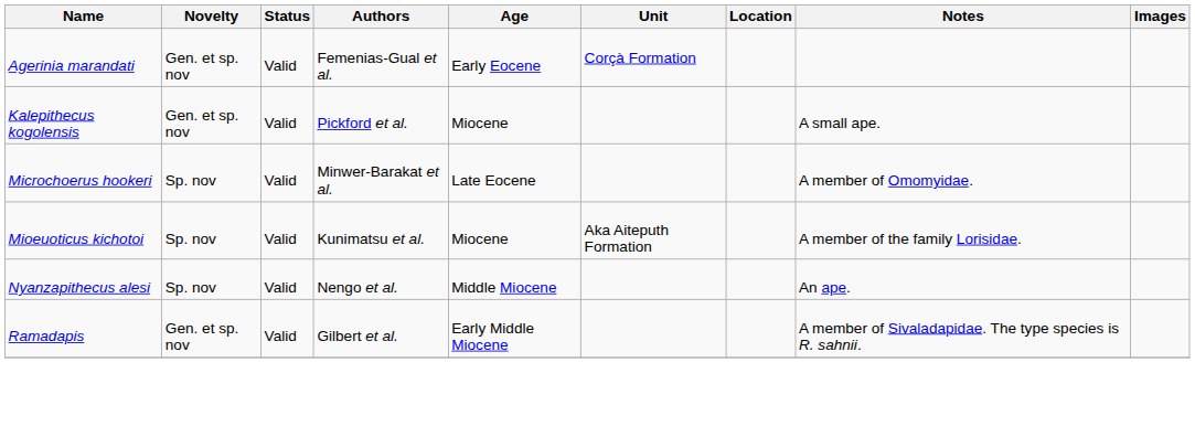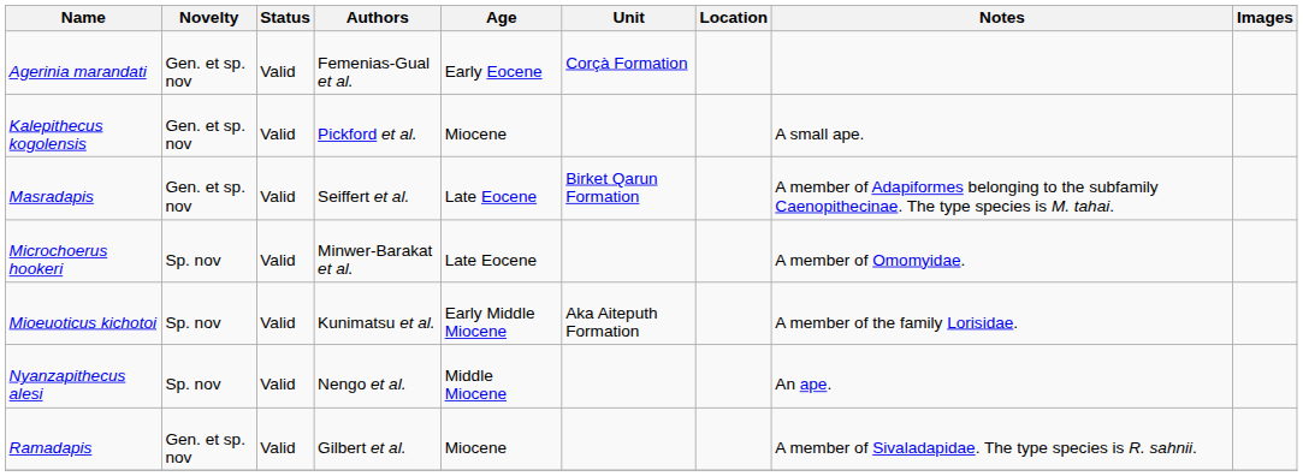 <table class="wikitable sortable" align="center" width="100%">
 <tr>
 <th>Name</th>
 <th>Novelty</th>
 <th>Status</th>
 <th>Authors</th>
 <th>Age</th>
 <th>Unit</th>
 <th>Location</th>
 <th>Notes</th>
 <th>Images</th>
 </tr>
 <tr>
 <td><br><em><a href='#'>Agerinia marandati</a></em></td>
 <td><br>Gen. et sp. nov</td>
 <td><br>Valid</td>
 <td><br>Femenias-Gual <em>et al.</em></td>
 <td><br>Early <a href='#'>Eocene</a></td>
 <td><a href='#'>Corçà Formation</a></td>
 <td><br></td>
 <td></td>
 <td></td>
 </tr>
 <tr>
 <td><br><em><a href='#'>Kalepithecus kogolensis</a></em></td>
 <td><br>Gen. et sp. nov</td>
 <td><br>Valid</td>
 <td><br><a href='#'>Pickford</a> <em>et al.</em></td>
 <td><br>Miocene</td>
 <td></td>
 <td><br></td>
 <td><br>A small ape.</td>
 <td></td>
 </tr>
 <tr>
+<td><br><em><a href='#'>Masradapis</a></em></td>
+<td><br>Gen. et sp. nov</td>
+<td><br>Valid</td>
+<td><br>Seiffert <em>et al.</em></td>
+<td><br>Late <a href='#'>Eocene</a></td>
+<td><a href='#'>Birket Qarun Formation</a></td>
+<td><br></td>
+<td><br>A member of <a href='#'>Adapiformes</a> belonging to the subfamily <a href='#'>Caenopithecinae</a>. The type species is <em>M. tahai</em>.</td>
+<td></td>
+</tr>
+<tr>
 <td><br><em><a href='#'>Microchoerus hookeri</a></em></td>
 <td><br>Sp. nov</td>
 <td><br>Valid</td>
 <td><br>Minwer-Barakat <em>et al.</em></td>
 <td><br>Late Eocene</td>
 <td></td>
 <td><br></td>
 <td><br>A member of <a href='#'>Omomyidae</a>.</td>
 <td></td>
 </tr>
 <tr>
 <td><br><em><a href='#'>Mioeuoticus kichotoi</a></em></td>
 <td><br>Sp. nov</td>
 <td><br>Valid</td>
 <td><br>Kunimatsu <em>et al.</em></td>
-<td><br>Miocene</td>
+<td><br>Early Middle <a href='#'>Miocene</a></td>
 <td><br>Aka Aiteputh Formation</td>
 <td><br></td>
 <td><br>A member of the family <a href='#'>Lorisidae</a>.</td>
 <td></td>
 </tr>
 <tr>
 <td><br><em><a href='#'>Nyanzapithecus alesi</a></em></td>
 <td><br>Sp. nov</td>
 <td><br>Valid</td>
 <td><br>Nengo <em>et al.</em></td>
 <td><br>Middle <a href='#'>Miocene</a></td>
 <td></td>
 <td><br></td>
 <td><br>An <a href='#'>ape</a>.</td>
 <td></td>
 </tr>
 <tr>
 <td><br><em><a href='#'>Ramadapis</a></em></td>
 <td><br>Gen. et sp. nov</td>
 <td><br>Valid</td>
 <td><br>Gilbert <em>et al.</em></td>
-<td><br>Early Middle <a href='#'>Miocene</a></td>
+<td><br>Miocene</td>
 <td></td>
 <td><br></td>
 <td><br>A member of <a href='#'>Sivaladapidae</a>. The type species is <em>R. sahnii</em>.</td>
 <td></td>
 </tr>
 <tr>
 </tr>
 </table>
